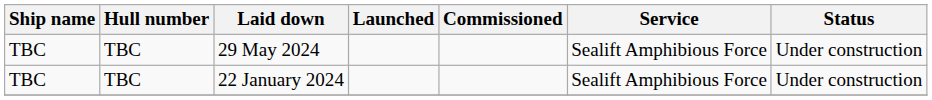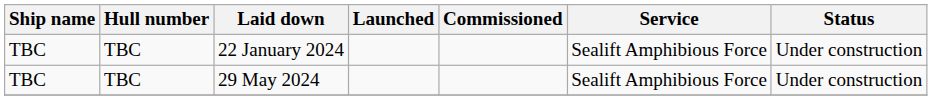 <table class="wikitable">
 <tr>
 <th>Ship name</th>
 <th>Hull number</th>
 <th>Laid down</th>
 <th>Launched</th>
 <th>Commissioned</th>
 <th>Service</th>
 <th>Status</th>
 </tr>
 <tr>
 <td>TBC</td>
 <td>TBC</td>
-<td>29 May 2024 </td>
+<td>22 January 2024</td>
 <td></td>
 <td></td>
 <td>Sealift Amphibious Force</td>
 <td>Under construction</td>
 </tr>
 <tr>
 <td>TBC</td>
 <td>TBC</td>
-<td>22 January 2024</td>
+<td>29 May 2024 </td>
 <td></td>
 <td></td>
 <td>Sealift Amphibious Force</td>
 <td>Under construction</td>
 </tr>
 <tr>
 </tr>
 </table>
